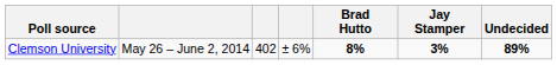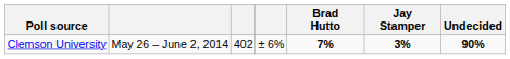 <table class="wikitable" style="text-align:center">
 <tr valign= bottom>
 <th>Poll source</th>
 <th></th>
 <th></th>
 <th></th>
 <th style="width:100px;">Brad<br>Hutto</th>
 <th style="width:100px;">Jay<br>Stamper</th>
 <th>Undecided</th>
 </tr>
 <tr>
 <td align=left><a href='#'>Clemson University</a></td>
 <td>May 26 – June 2, 2014</td>
 <td>402</td>
 <td>± 6%</td>
-<td><strong>8%</strong></td>
+<td><strong>7%</strong></td>
 <td><strong>3%</strong></td>
-<td><strong>89%</strong></td>
+<td><strong>90%</strong></td>
 </tr>
 </table>
